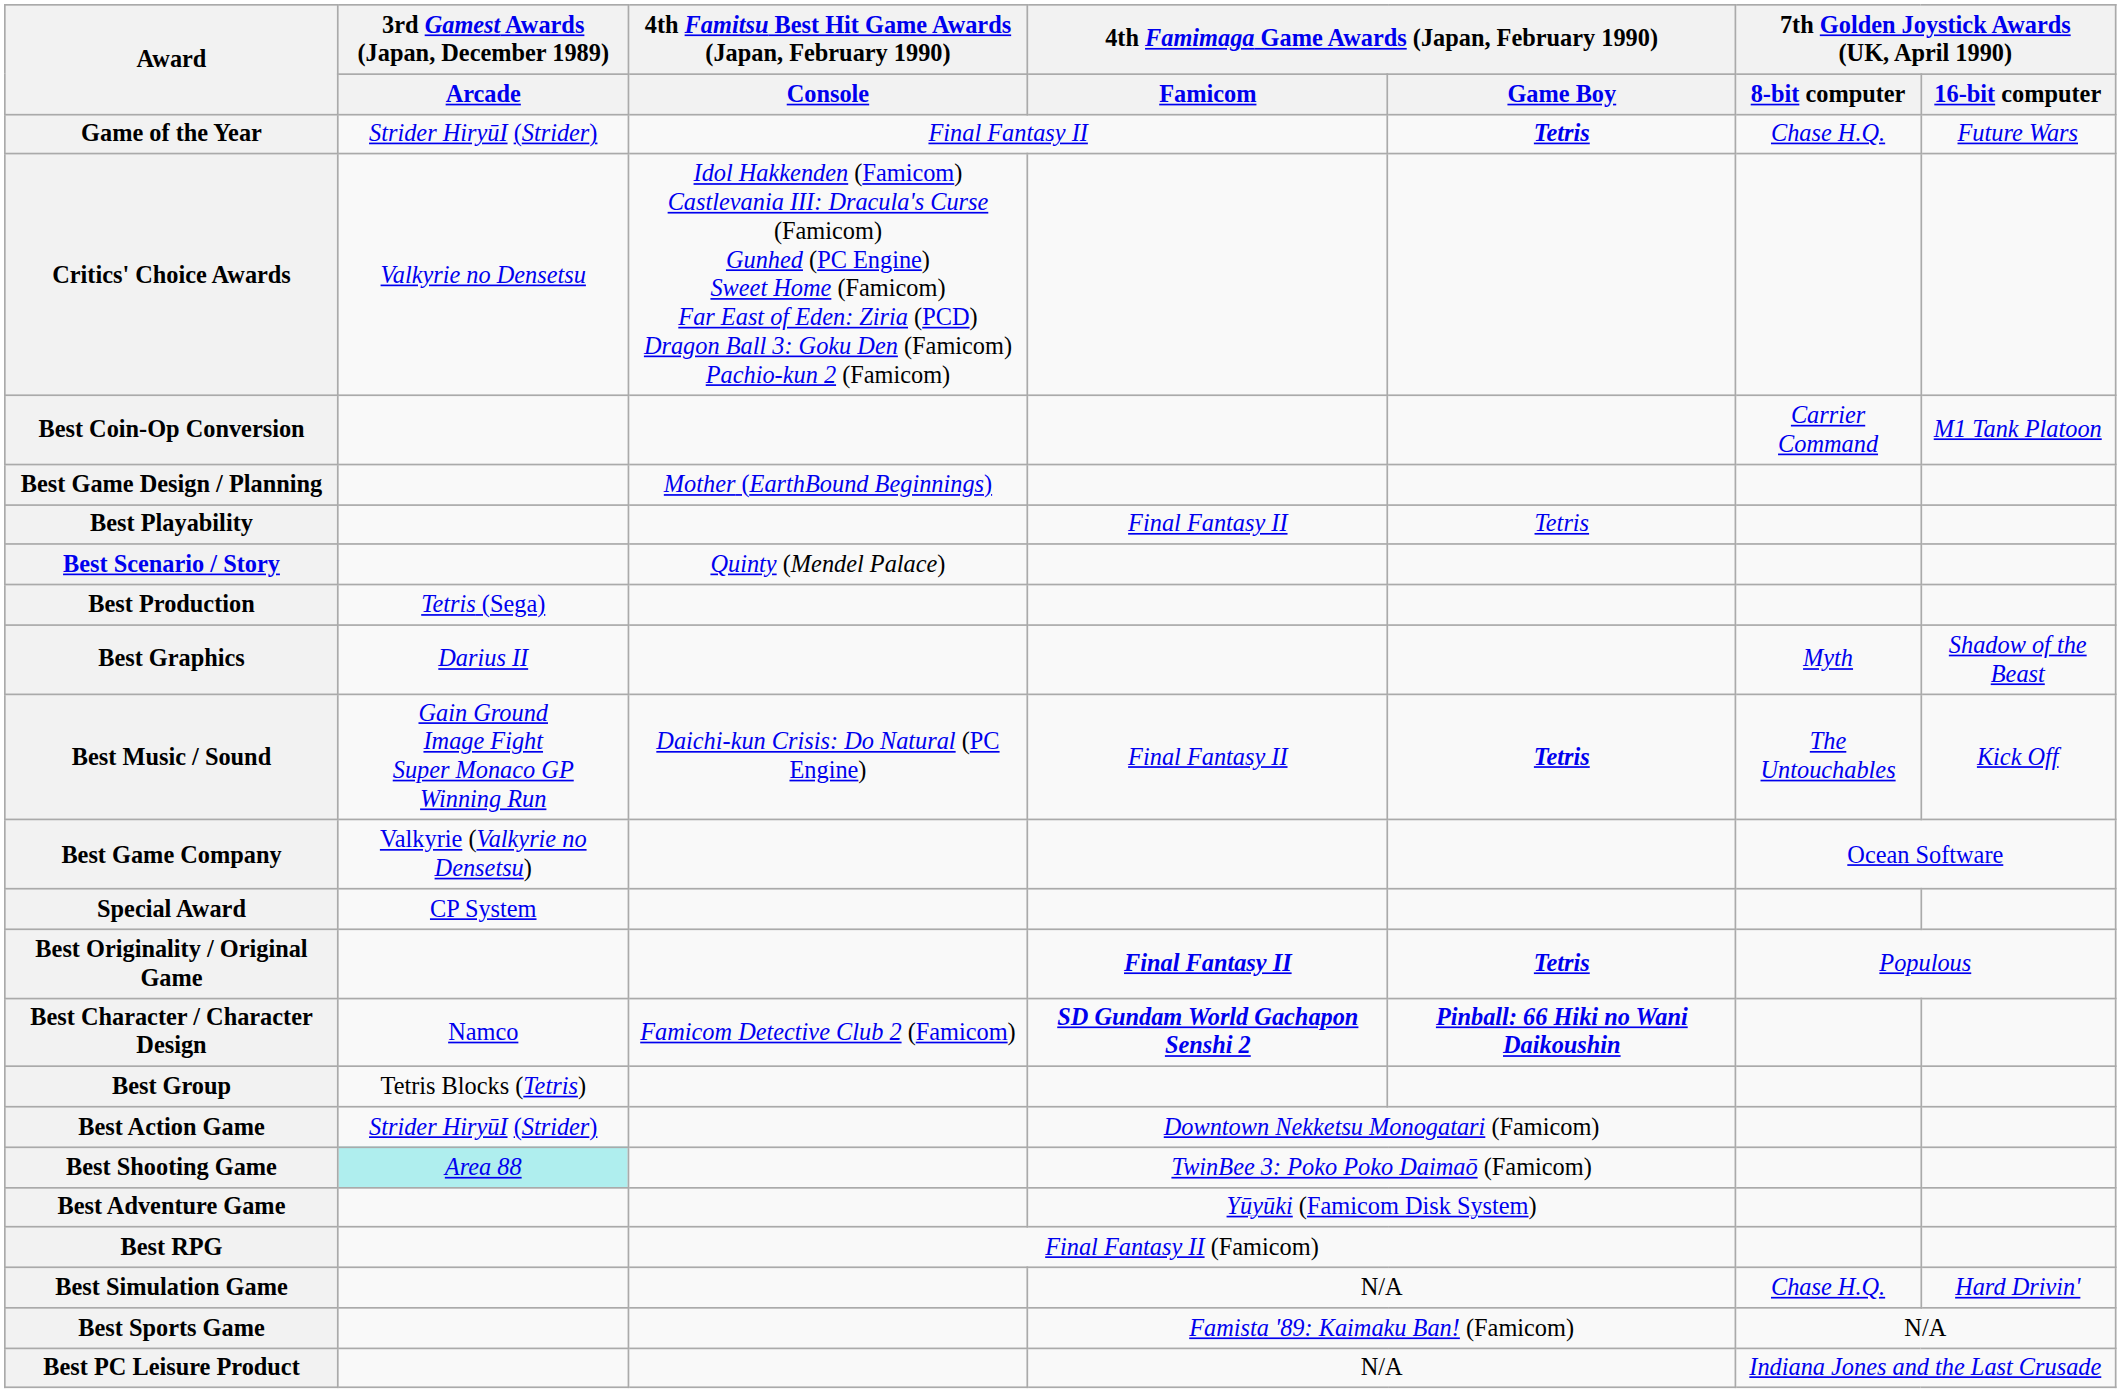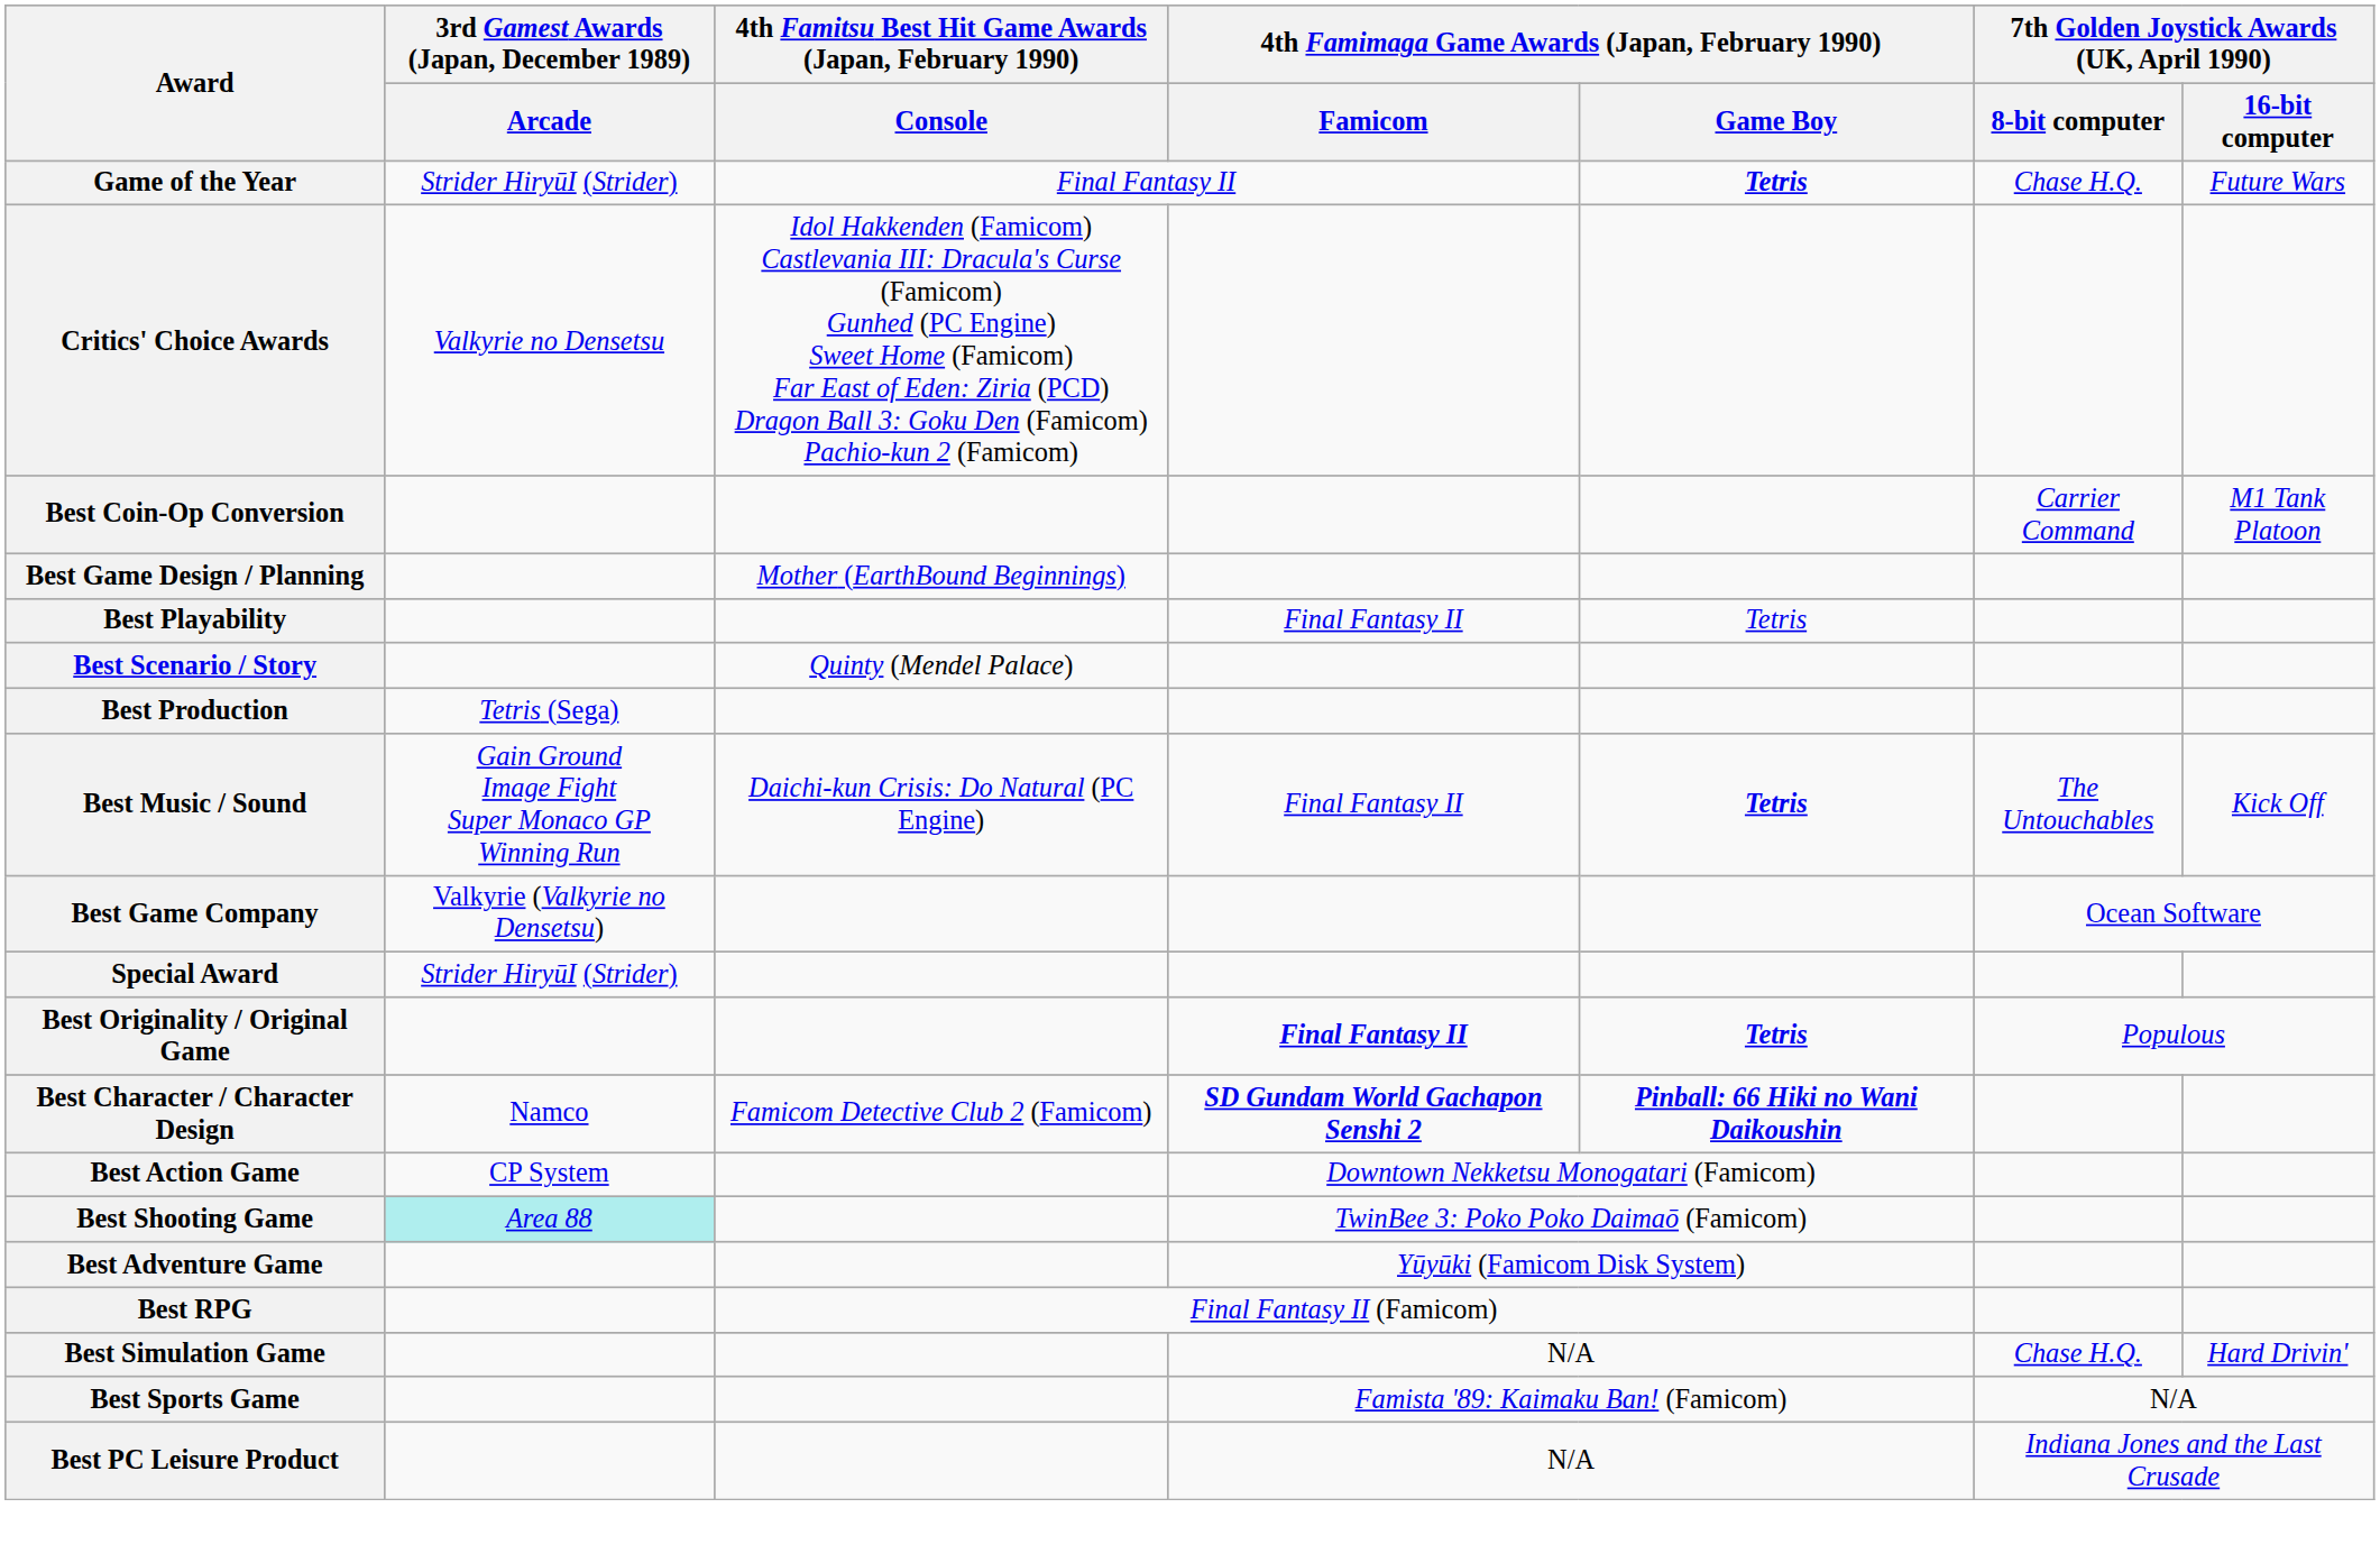 <table class="wikitable" style="text-align:center; font-size:90%">
 <tr>
 <th rowspan="2">Award</th>
 <th>3rd <a href='#'><em>Gamest</em> Awards</a> <br> (Japan, December 1989)</th>
 <th>4th <a href='#'><em>Famitsu</em> Best Hit Game Awards</a> <br> (Japan, February 1990)</th>
 <th colspan="2">4th <a href='#'><em>Famimaga</em> Game Awards</a> (Japan, February 1990)</th>
 <th colspan="2">7th <a href='#'>Golden Joystick Awards</a> <br> (UK, April 1990)</th>
 </tr>
 <tr>
 <th><a href='#'>Arcade</a></th>
 <th><a href='#'>Console</a></th>
 <th><a href='#'>Famicom</a></th>
 <th><a href='#'>Game Boy</a></th>
 <th><a href='#'>8-bit</a> computer</th>
 <th><a href='#'>16-bit</a> computer</th>
 </tr>
 <tr>
 <th>Game of the Year</th>
 <td><em><a href='#'>Strider HiryūI</a></em> <a href='#'>(<em>Strider</em>)</a></td>
 <td colspan="2"><em><a href='#'>Final Fantasy II</a></em></td>
 <td><strong><em><a href='#'>Tetris</a></em></strong></td>
 <td><em><a href='#'>Chase H.Q.</a></em></td>
 <td><em><a href='#'>Future Wars</a></em></td>
 </tr>
 <tr>
 <th>Critics' Choice Awards</th>
 <td><em><a href='#'>Valkyrie no Densetsu</a></em></td>
 <td><em><a href='#'>Idol Hakkenden</a></em> (<a href='#'>Famicom</a>) <br> <em><a href='#'>Castlevania III: Dracula's Curse</a></em> (Famicom) <br> <em><a href='#'>Gunhed</a></em> (<a href='#'>PC Engine</a>) <br> <em><a href='#'>Sweet Home</a></em> (Famicom) <br> <em><a href='#'>Far East of Eden: Ziria</a></em> (<a href='#'>PCD</a>) <br> <em><a href='#'>Dragon Ball 3: Goku Den</a></em> (Famicom) <br> <em><a href='#'>Pachio-kun 2</a></em> (Famicom)</td>
 <td></td>
 <td></td>
 <td></td>
 <td></td>
 </tr>
 <tr>
 <th>Best Coin-Op Conversion</th>
 <td></td>
 <td></td>
 <td></td>
 <td></td>
 <td><em><a href='#'>Carrier Command</a></em></td>
 <td><em><a href='#'>M1 Tank Platoon</a></em></td>
 </tr>
 <tr>
 <th>Best Game Design / Planning</th>
 <td></td>
 <td><a href='#'><em>Mother</em> (<em>EarthBound Beginnings</em>)</a></td>
 <td></td>
 <td></td>
 <td></td>
 <td></td>
 </tr>
 <tr>
 <th>Best Playability</th>
 <td></td>
 <td></td>
 <td><em><a href='#'>Final Fantasy II</a></em></td>
 <td><em><a href='#'>Tetris</a></em></td>
 <td></td>
 <td></td>
 </tr>
 <tr>
 <th><a href='#'>Best Scenario / Story</a></th>
 <td></td>
 <td><em><a href='#'>Quinty</a></em> (<em>Mendel Palace</em>)</td>
 <td></td>
 <td></td>
 <td></td>
 <td></td>
 </tr>
 <tr>
 <th>Best Production</th>
 <td><a href='#'><em>Tetris</em> (Sega)</a></td>
 <td></td>
 <td></td>
 <td></td>
 <td></td>
 <td></td>
 </tr>
 <tr>
-<th>Best Graphics</th>
-<td><em><a href='#'>Darius II</a></em></td>
-<td></td>
-<td></td>
-<td></td>
-<td><em><a href='#'>Myth</a></em></td>
-<td><em><a href='#'>Shadow of the Beast</a> </em></td>
-</tr>
-<tr>
 <th>Best Music / Sound</th>
 <td><em><a href='#'>Gain Ground</a></em><br> <em><a href='#'>Image Fight</a></em><br> <em><a href='#'>Super Monaco GP</a></em><br> <em><a href='#'>Winning Run</a></em></td>
 <td><em><a href='#'>Daichi-kun Crisis: Do Natural</a></em> (<a href='#'>PC Engine</a>)</td>
 <td><em><a href='#'>Final Fantasy II</a></em></td>
 <td><strong><em><a href='#'>Tetris</a></em></strong></td>
 <td><em><a href='#'>The Untouchables</a></em></td>
 <td><em><a href='#'>Kick Off</a></em></td>
 </tr>
 <tr>
 <th>Best Game Company</th>
 <td><a href='#'>Valkyrie</a> (<em><a href='#'>Valkyrie no Densetsu</a></em>)</td>
 <td></td>
 <td></td>
 <td></td>
 <td colspan="2"><a href='#'>Ocean Software</a></td>
 </tr>
 <tr>
 <th>Special Award</th>
-<td><a href='#'>CP System</a></td>
+<td><em><a href='#'>Strider HiryūI</a></em> <a href='#'>(<em>Strider</em>)</a></td>
 <td></td>
 <td></td>
 <td></td>
 <td></td>
 <td></td>
 </tr>
 <tr>
 <th>Best Originality / Original Game</th>
 <td></td>
 <td></td>
 <td><strong><em><a href='#'>Final Fantasy II</a></em></strong></td>
 <td><strong><em><a href='#'>Tetris</a></em></strong></td>
 <td colspan="2"><em><a href='#'>Populous</a></em></td>
 </tr>
 <tr>
 <th>Best Character / Character Design</th>
 <td><a href='#'>Namco</a></td>
 <td><em><a href='#'>Famicom Detective Club 2</a></em> (<a href='#'>Famicom</a>)</td>
 <td><strong><em><a href='#'>SD Gundam World Gachapon Senshi 2</a></em></strong></td>
 <td><strong><em><a href='#'>Pinball: 66 Hiki no Wani Daikoushin</a></em></strong></td>
 <td></td>
 <td></td>
 </tr>
 <tr>
-<th>Best Group</th>
-<td>Tetris Blocks (<em><a href='#'>Tetris</a></em>)</td>
-<td></td>
-<td></td>
-<td></td>
-<td></td>
-<td></td>
-</tr>
-<tr>
 <th>Best Action Game</th>
-<td><em><a href='#'>Strider HiryūI</a></em> <a href='#'>(<em>Strider</em>)</a></td>
+<td><a href='#'>CP System</a></td>
 <td></td>
 <td colspan="2"><em><a href='#'>Downtown Nekketsu Monogatari</a></em> (Famicom)</td>
 <td></td>
 <td></td>
 </tr>
 <tr>
 <th>Best Shooting Game</th>
 <td style="background: paleturquoise;"><em><a href='#'>Area 88</a></em></td>
 <td></td>
 <td colspan="2"><em><a href='#'>TwinBee 3: Poko Poko Daimaō</a></em> (Famicom)</td>
 <td></td>
 <td></td>
 </tr>
 <tr>
 <th>Best Adventure Game</th>
 <td></td>
 <td></td>
 <td colspan="2"><em><a href='#'>Yūyūki</a></em> (<a href='#'>Famicom Disk System</a>)</td>
 <td></td>
 <td></td>
 </tr>
 <tr>
 <th>Best RPG</th>
 <td></td>
 <td colspan="3"><em><a href='#'>Final Fantasy II</a></em> (Famicom)</td>
 <td></td>
 <td></td>
 </tr>
 <tr>
 <th>Best Simulation Game</th>
 <td></td>
 <td></td>
 <td colspan="2">N/A</td>
 <td><em><a href='#'>Chase H.Q.</a></em></td>
 <td><em><a href='#'>Hard Drivin'</a></em></td>
 </tr>
 <tr>
 <th>Best Sports Game</th>
 <td></td>
 <td></td>
 <td colspan="2"><em><a href='#'>Famista '89: Kaimaku Ban!</a></em> (Famicom)</td>
 <td colspan="2">N/A</td>
 </tr>
 <tr>
 <th>Best PC Leisure Product</th>
 <td></td>
 <td></td>
 <td colspan="2">N/A</td>
 <td colspan="2"><em><a href='#'>Indiana Jones and the Last Crusade</a></em></td>
 </tr>
 </table>
